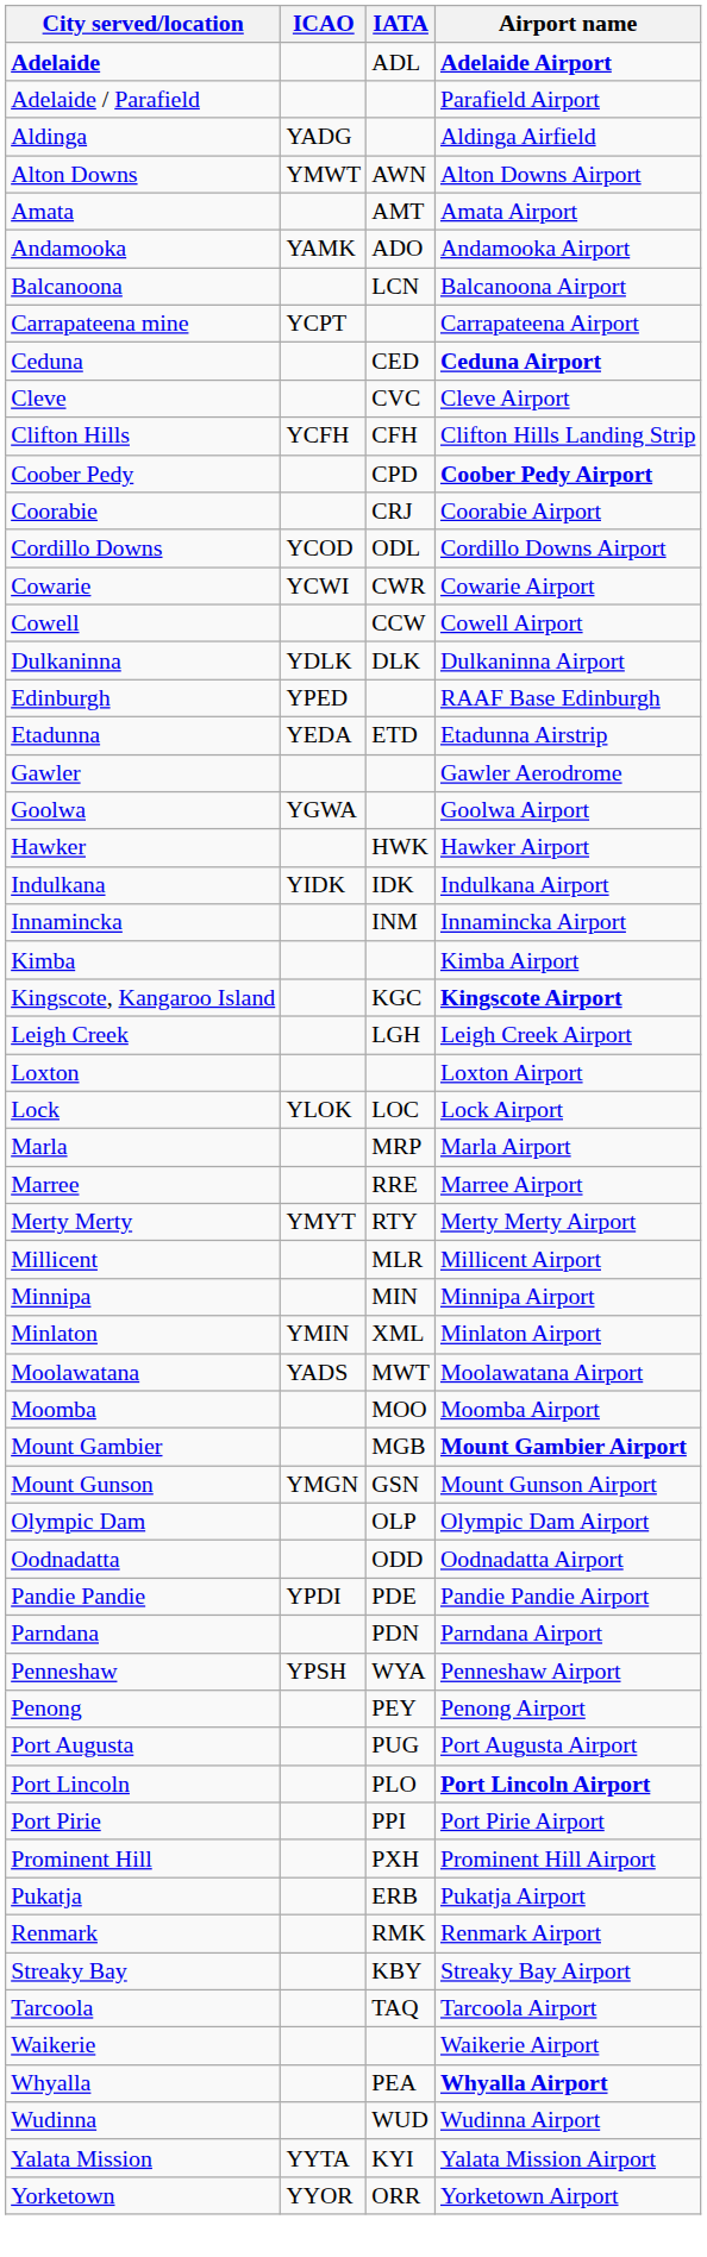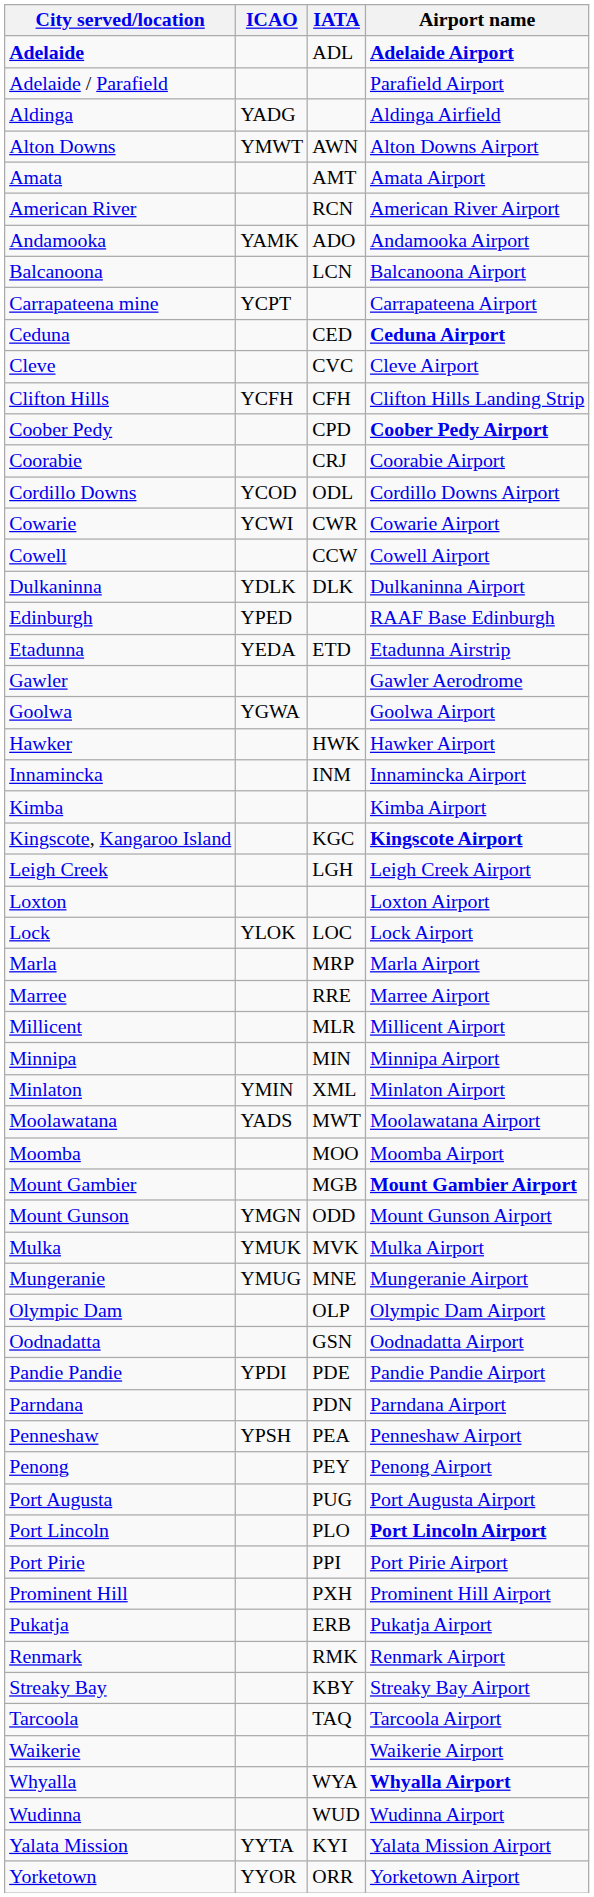 <table class="wikitable sortable">
 <tr>
 <th><a href='#'>City served/location</a></th>
 <th><a href='#'>ICAO</a></th>
 <th><a href='#'>IATA</a></th>
 <th>Airport name</th>
 </tr>
 <tr>
 <td><strong><a href='#'>Adelaide</a></strong></td>
 <td></td>
 <td>ADL</td>
 <td><strong><a href='#'>Adelaide Airport</a></strong></td>
 </tr>
 <tr>
 <td><a href='#'>Adelaide</a> / <a href='#'>Parafield</a></td>
 <td></td>
 <td></td>
 <td><a href='#'>Parafield Airport</a></td>
 </tr>
 <tr>
 <td><a href='#'>Aldinga</a></td>
 <td>YADG</td>
 <td></td>
 <td><a href='#'>Aldinga Airfield</a></td>
 </tr>
 <tr>
 <td><a href='#'>Alton Downs</a></td>
 <td>YMWT </td>
 <td>AWN</td>
 <td><a href='#'>Alton Downs Airport</a></td>
 </tr>
 <tr>
 <td><a href='#'>Amata</a></td>
 <td></td>
 <td>AMT</td>
 <td><a href='#'>Amata Airport</a></td>
+</tr>
+<tr>
+<td><a href='#'>American River</a></td>
+<td></td>
+<td>RCN</td>
+<td><a href='#'>American River Airport</a></td>
 </tr>
 <tr>
 <td><a href='#'>Andamooka</a></td>
 <td>YAMK</td>
 <td>ADO</td>
 <td><a href='#'>Andamooka Airport</a></td>
 </tr>
 <tr>
 <td><a href='#'>Balcanoona</a></td>
 <td></td>
 <td>LCN</td>
 <td><a href='#'>Balcanoona Airport</a></td>
 </tr>
 <tr>
 <td><a href='#'>Carrapateena mine</a></td>
 <td>YCPT</td>
 <td></td>
 <td><a href='#'>Carrapateena Airport</a></td>
 </tr>
 <tr>
 <td><a href='#'>Ceduna</a></td>
 <td></td>
 <td>CED</td>
 <td><strong><a href='#'>Ceduna Airport</a></strong></td>
 </tr>
 <tr>
 <td><a href='#'>Cleve</a></td>
 <td></td>
 <td>CVC</td>
 <td><a href='#'>Cleve Airport</a></td>
 </tr>
 <tr>
 <td><a href='#'>Clifton Hills</a></td>
 <td>YCFH</td>
 <td>CFH</td>
 <td><a href='#'>Clifton Hills Landing Strip</a></td>
 </tr>
 <tr>
 <td><a href='#'>Coober Pedy</a></td>
 <td></td>
 <td>CPD</td>
 <td><strong><a href='#'>Coober Pedy Airport</a></strong></td>
 </tr>
 <tr>
 <td><a href='#'>Coorabie</a></td>
 <td></td>
 <td>CRJ</td>
 <td><a href='#'>Coorabie Airport</a></td>
 </tr>
 <tr>
 <td><a href='#'>Cordillo Downs</a></td>
 <td>YCOD</td>
 <td>ODL</td>
 <td><a href='#'>Cordillo Downs Airport</a></td>
 </tr>
 <tr>
 <td><a href='#'>Cowarie</a></td>
 <td>YCWI </td>
 <td>CWR</td>
 <td><a href='#'>Cowarie Airport</a></td>
 </tr>
 <tr>
 <td><a href='#'>Cowell</a></td>
 <td></td>
 <td>CCW</td>
 <td><a href='#'>Cowell Airport</a></td>
 </tr>
 <tr>
 <td><a href='#'>Dulkaninna</a></td>
 <td>YDLK </td>
 <td>DLK</td>
 <td><a href='#'>Dulkaninna Airport</a></td>
 </tr>
 <tr>
 <td><a href='#'>Edinburgh</a></td>
 <td>YPED</td>
 <td></td>
 <td><a href='#'>RAAF Base Edinburgh</a></td>
 </tr>
 <tr>
 <td><a href='#'>Etadunna</a></td>
 <td>YEDA </td>
 <td>ETD</td>
 <td><a href='#'>Etadunna Airstrip</a></td>
 </tr>
 <tr>
 <td><a href='#'>Gawler</a></td>
 <td></td>
 <td></td>
 <td><a href='#'>Gawler Aerodrome</a></td>
 </tr>
 <tr>
 <td><a href='#'>Goolwa</a></td>
 <td>YGWA</td>
 <td></td>
 <td><a href='#'>Goolwa Airport</a></td>
 </tr>
 <tr>
 <td><a href='#'>Hawker</a></td>
 <td></td>
 <td>HWK</td>
 <td><a href='#'>Hawker Airport</a></td>
 </tr>
 <tr>
-<td><a href='#'>Indulkana</a></td>
-<td>YIDK</td>
-<td>IDK</td>
-<td><a href='#'>Indulkana Airport</a></td>
-</tr>
-<tr>
 <td><a href='#'>Innamincka</a></td>
 <td></td>
 <td>INM</td>
 <td><a href='#'>Innamincka Airport</a></td>
 </tr>
 <tr>
 <td><a href='#'>Kimba</a></td>
 <td></td>
 <td></td>
 <td><a href='#'>Kimba Airport</a></td>
 </tr>
 <tr>
 <td><a href='#'>Kingscote</a>, <a href='#'>Kangaroo Island</a></td>
 <td></td>
 <td>KGC</td>
 <td><strong><a href='#'>Kingscote Airport</a></strong></td>
 </tr>
 <tr>
 <td><a href='#'>Leigh Creek</a></td>
 <td></td>
 <td>LGH</td>
 <td><a href='#'>Leigh Creek Airport</a></td>
 </tr>
 <tr>
 <td><a href='#'>Loxton</a></td>
 <td></td>
 <td></td>
 <td><a href='#'>Loxton Airport</a></td>
 </tr>
 <tr>
 <td><a href='#'>Lock</a></td>
 <td>YLOK </td>
 <td>LOC</td>
 <td><a href='#'>Lock Airport</a></td>
 </tr>
 <tr>
 <td><a href='#'>Marla</a></td>
 <td></td>
 <td>MRP</td>
 <td><a href='#'>Marla Airport</a></td>
 </tr>
 <tr>
 <td><a href='#'>Marree</a></td>
 <td></td>
 <td>RRE</td>
 <td><a href='#'>Marree Airport</a></td>
 </tr>
 <tr>
-<td><a href='#'>Merty Merty</a></td>
-<td>YMYT </td>
-<td>RTY</td>
-<td><a href='#'>Merty Merty Airport</a></td>
-</tr>
-<tr>
 <td><a href='#'>Millicent</a></td>
 <td></td>
 <td>MLR</td>
 <td><a href='#'>Millicent Airport</a></td>
 </tr>
 <tr>
 <td><a href='#'>Minnipa</a></td>
 <td></td>
 <td>MIN</td>
 <td><a href='#'>Minnipa Airport</a></td>
 </tr>
 <tr>
 <td><a href='#'>Minlaton</a></td>
 <td>YMIN </td>
 <td>XML</td>
 <td><a href='#'>Minlaton Airport</a></td>
 </tr>
 <tr>
 <td><a href='#'>Moolawatana</a></td>
 <td>YADS </td>
 <td>MWT</td>
 <td><a href='#'>Moolawatana Airport</a></td>
 </tr>
 <tr>
 <td><a href='#'>Moomba</a></td>
 <td></td>
 <td>MOO</td>
 <td><a href='#'>Moomba Airport</a></td>
 </tr>
 <tr>
 <td><a href='#'>Mount Gambier</a></td>
 <td></td>
 <td>MGB</td>
 <td><strong><a href='#'>Mount Gambier Airport</a></strong></td>
 </tr>
 <tr>
 <td><a href='#'>Mount Gunson</a></td>
 <td>YMGN </td>
-<td>GSN</td>
+<td>ODD</td>
 <td><a href='#'>Mount Gunson Airport</a></td>
+</tr>
+<tr>
+<td><a href='#'>Mulka</a></td>
+<td>YMUK </td>
+<td>MVK</td>
+<td><a href='#'>Mulka Airport</a></td>
+</tr>
+<tr>
+<td><a href='#'>Mungeranie</a></td>
+<td>YMUG </td>
+<td>MNE</td>
+<td><a href='#'>Mungeranie Airport</a></td>
 </tr>
 <tr>
 <td><a href='#'>Olympic Dam</a></td>
 <td></td>
 <td>OLP</td>
 <td><a href='#'>Olympic Dam Airport</a></td>
 </tr>
 <tr>
 <td><a href='#'>Oodnadatta</a></td>
 <td></td>
-<td>ODD</td>
+<td>GSN</td>
 <td><a href='#'>Oodnadatta Airport</a></td>
 </tr>
 <tr>
 <td><a href='#'>Pandie Pandie</a></td>
 <td>YPDI </td>
 <td>PDE</td>
 <td><a href='#'>Pandie Pandie Airport</a></td>
 </tr>
 <tr>
 <td><a href='#'>Parndana</a></td>
 <td></td>
 <td>PDN</td>
 <td><a href='#'>Parndana Airport</a></td>
 </tr>
 <tr>
 <td><a href='#'>Penneshaw</a></td>
 <td>YPSH</td>
-<td>WYA</td>
+<td>PEA</td>
 <td><a href='#'>Penneshaw Airport</a></td>
 </tr>
 <tr>
 <td><a href='#'>Penong</a></td>
 <td></td>
 <td>PEY</td>
 <td><a href='#'>Penong Airport</a></td>
 </tr>
 <tr>
 <td><a href='#'>Port Augusta</a></td>
 <td></td>
 <td>PUG</td>
 <td><a href='#'>Port Augusta Airport</a></td>
 </tr>
 <tr>
 <td><a href='#'>Port Lincoln</a></td>
 <td></td>
 <td>PLO</td>
 <td><strong><a href='#'>Port Lincoln Airport</a></strong></td>
 </tr>
 <tr>
 <td><a href='#'>Port Pirie</a></td>
 <td></td>
 <td>PPI</td>
 <td><a href='#'>Port Pirie Airport</a></td>
 </tr>
 <tr>
 <td><a href='#'>Prominent Hill</a></td>
 <td></td>
 <td>PXH</td>
 <td><a href='#'>Prominent Hill Airport</a></td>
 </tr>
 <tr>
 <td><a href='#'>Pukatja</a></td>
 <td></td>
 <td>ERB</td>
 <td><a href='#'>Pukatja Airport</a></td>
 </tr>
 <tr>
 <td><a href='#'>Renmark</a></td>
 <td></td>
 <td>RMK</td>
 <td><a href='#'>Renmark Airport</a></td>
 </tr>
 <tr>
 <td><a href='#'>Streaky Bay</a></td>
 <td></td>
 <td>KBY</td>
 <td><a href='#'>Streaky Bay Airport</a></td>
 </tr>
 <tr>
 <td><a href='#'>Tarcoola</a></td>
 <td></td>
 <td>TAQ</td>
 <td><a href='#'>Tarcoola Airport</a></td>
 </tr>
 <tr>
 <td><a href='#'>Waikerie</a></td>
 <td></td>
 <td></td>
 <td><a href='#'>Waikerie Airport</a></td>
 </tr>
 <tr>
 <td><a href='#'>Whyalla</a></td>
 <td></td>
-<td>PEA</td>
+<td>WYA</td>
 <td><strong><a href='#'>Whyalla Airport</a></strong></td>
 </tr>
 <tr>
 <td><a href='#'>Wudinna</a></td>
 <td></td>
 <td>WUD</td>
 <td><a href='#'>Wudinna Airport</a></td>
 </tr>
 <tr>
 <td><a href='#'>Yalata Mission</a></td>
 <td>YYTA </td>
 <td>KYI</td>
 <td><a href='#'>Yalata Mission Airport</a></td>
 </tr>
 <tr>
 <td><a href='#'>Yorketown</a></td>
 <td>YYOR </td>
 <td>ORR</td>
 <td><a href='#'>Yorketown Airport</a></td>
 </tr>
 </table>
